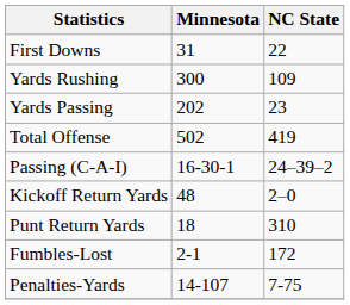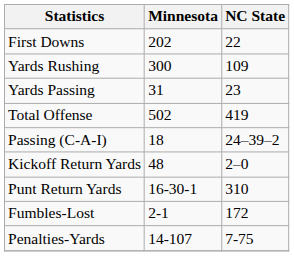 <table class="wikitable">
 <tr>
 <th>Statistics</th>
 <th>Minnesota</th>
 <th>NC State</th>
 </tr>
 <tr>
 <td>First Downs</td>
-<td>31</td>
+<td>202</td>
 <td>22</td>
 </tr>
 <tr>
 <td>Yards Rushing</td>
 <td>300</td>
 <td>109</td>
 </tr>
 <tr>
 <td>Yards Passing</td>
-<td>202</td>
+<td>31</td>
 <td>23</td>
 </tr>
 <tr>
 <td>Total Offense</td>
 <td>502</td>
 <td>419</td>
 </tr>
 <tr>
 <td>Passing (C-A-I)</td>
-<td>16-30-1</td>
+<td>18</td>
 <td>24–39–2</td>
 </tr>
 <tr>
 <td>Kickoff Return Yards</td>
 <td>48</td>
 <td>2–0</td>
 </tr>
 <tr>
 <td>Punt Return Yards</td>
-<td>18</td>
+<td>16-30-1</td>
 <td>310</td>
 </tr>
 <tr>
 <td>Fumbles-Lost</td>
 <td>2-1</td>
 <td>172</td>
 </tr>
 <tr>
 <td>Penalties-Yards</td>
 <td>14-107</td>
 <td>7-75</td>
 </tr>
 <tr>
 </tr>
 </table>
